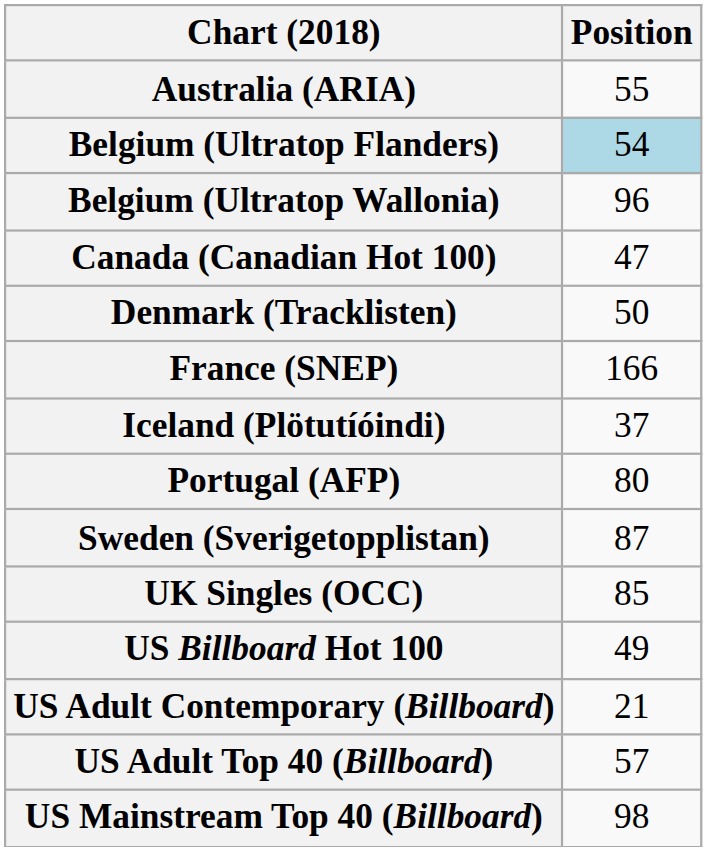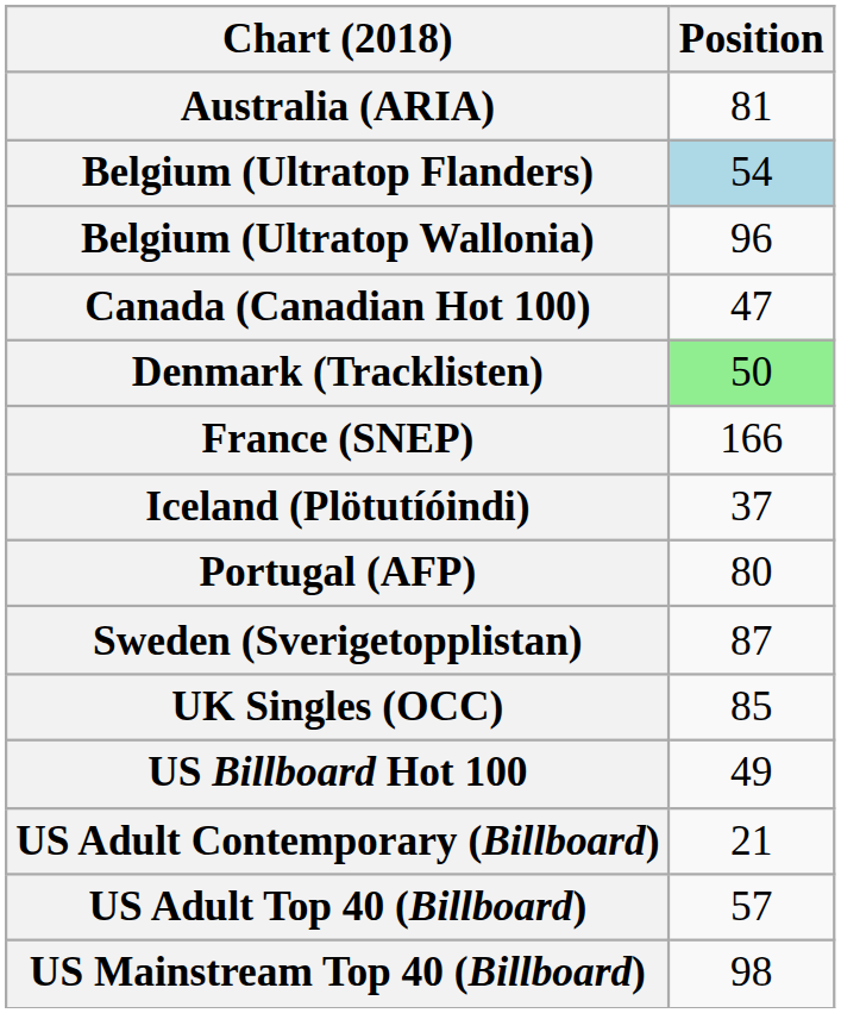 <table class="wikitable sortable plainrowheaders" style="text-align:center">
 <tr>
 <th scope="col">Chart (2018)</th>
 <th scope="col">Position</th>
 </tr>
 <tr>
 <th scope="row">Australia (ARIA)</th>
-<td>55</td>
+<td>81</td>
 </tr>
 <tr>
 <th scope="row">Belgium (Ultratop Flanders)</th>
 <td style="background: lightblue;">54</td>
 </tr>
 <tr>
 <th scope="row">Belgium (Ultratop Wallonia)</th>
 <td>96</td>
 </tr>
 <tr>
 <th scope="row">Canada (Canadian Hot 100)</th>
 <td>47</td>
 </tr>
 <tr>
 <th scope="row">Denmark (Tracklisten)</th>
-<td>50</td>
+<td style="background: lightgreen;">50</td>
 </tr>
 <tr>
 <th scope="row">France (SNEP)</th>
 <td>166</td>
 </tr>
 <tr>
 <th scope="row">Iceland (Plötutíóindi)</th>
 <td>37</td>
 </tr>
 <tr>
 <th scope="row">Portugal (AFP)</th>
 <td>80</td>
 </tr>
 <tr>
 <th scope="row">Sweden (Sverigetopplistan)</th>
 <td>87</td>
 </tr>
 <tr>
 <th scope="row">UK Singles (OCC)</th>
 <td>85</td>
 </tr>
 <tr>
 <th scope="row">US <em>Billboard</em> Hot 100</th>
 <td>49</td>
 </tr>
 <tr>
 <th scope="row">US Adult Contemporary (<em>Billboard</em>)</th>
 <td>21</td>
 </tr>
 <tr>
 <th scope="row">US Adult Top 40 (<em>Billboard</em>)</th>
 <td>57</td>
 </tr>
 <tr>
 <th scope="row">US Mainstream Top 40 (<em>Billboard</em>)</th>
 <td>98</td>
 </tr>
 </table>
